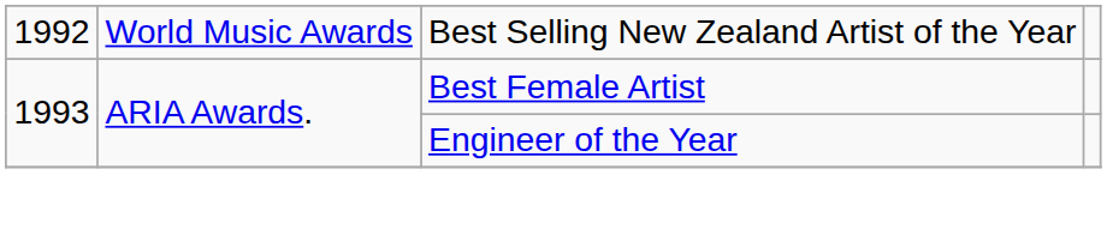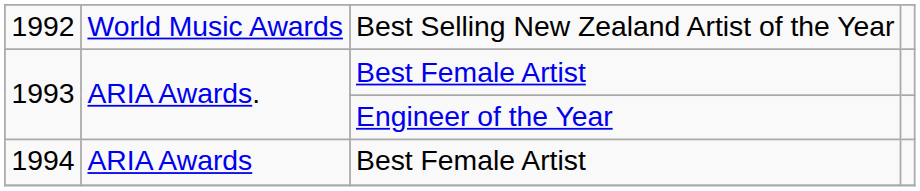 <table class="wikitable">
 <tr>
 <td>1992</td>
 <td><a href='#'>World Music Awards</a></td>
 <td>Best Selling New Zealand Artist of the Year</td>
 <td></td>
 </tr>
 <tr>
 <td rowspan="2">1993</td>
 <td rowspan="2"><a href='#'>ARIA Awards</a>.</td>
 <td><a href='#'>Best Female Artist</a></td>
 <td></td>
 </tr>
 <tr>
 <td><a href='#'>Engineer of the Year</a></td>
 <td></td>
 </tr>
 <tr>
+<td>1994</td>
+<td><a href='#'>ARIA Awards</a></td>
+<td>Best Female Artist</td>
+<td></td>
+</tr>
+<tr>
 </tr>
 </table>
